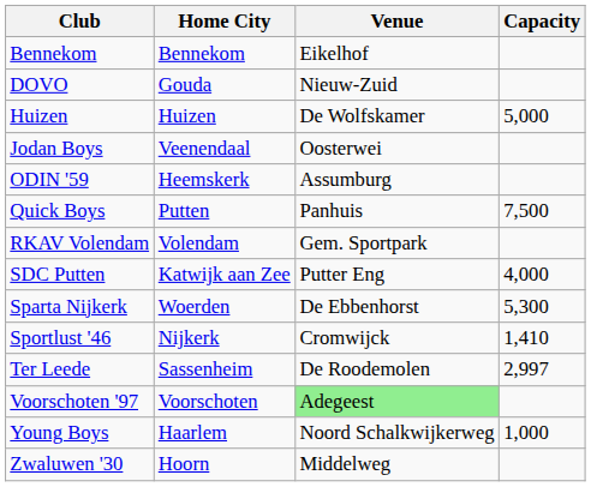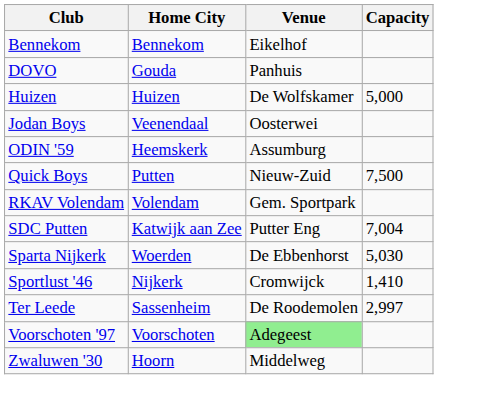 <table class="wikitable sortable">
 <tr>
 <th>Club</th>
 <th>Home City</th>
 <th>Venue</th>
 <th>Capacity</th>
 </tr>
 <tr>
 <td><a href='#'>Bennekom</a></td>
 <td><a href='#'>Bennekom</a></td>
 <td>Eikelhof</td>
 <td></td>
 </tr>
 <tr>
 <td><a href='#'>DOVO</a></td>
 <td><a href='#'>Gouda</a></td>
-<td>Nieuw-Zuid</td>
+<td>Panhuis</td>
 <td></td>
 </tr>
 <tr>
 <td><a href='#'>Huizen</a></td>
 <td><a href='#'>Huizen</a></td>
 <td>De Wolfskamer</td>
 <td>5,000</td>
 </tr>
 <tr>
 <td><a href='#'>Jodan Boys</a></td>
 <td><a href='#'>Veenendaal</a></td>
 <td>Oosterwei</td>
 <td></td>
 </tr>
 <tr>
 <td><a href='#'>ODIN '59</a></td>
 <td><a href='#'>Heemskerk</a></td>
 <td>Assumburg</td>
 <td></td>
 </tr>
 <tr>
 <td><a href='#'>Quick Boys</a></td>
 <td><a href='#'>Putten</a></td>
-<td>Panhuis</td>
+<td>Nieuw-Zuid</td>
 <td>7,500</td>
 </tr>
 <tr>
 <td><a href='#'>RKAV Volendam</a></td>
 <td><a href='#'>Volendam</a></td>
 <td>Gem. Sportpark</td>
 <td></td>
 </tr>
 <tr>
 <td><a href='#'>SDC Putten</a></td>
 <td><a href='#'>Katwijk aan Zee</a></td>
 <td>Putter Eng</td>
-<td>4,000</td>
+<td>7,004</td>
 </tr>
 <tr>
 <td><a href='#'>Sparta Nijkerk</a></td>
 <td><a href='#'>Woerden</a></td>
 <td>De Ebbenhorst</td>
-<td>5,300</td>
+<td>5,030</td>
 </tr>
 <tr>
 <td><a href='#'>Sportlust '46</a></td>
 <td><a href='#'>Nijkerk</a></td>
 <td>Cromwijck</td>
 <td>1,410</td>
 </tr>
 <tr>
 <td><a href='#'>Ter Leede</a></td>
 <td><a href='#'>Sassenheim</a></td>
 <td>De Roodemolen</td>
 <td>2,997</td>
 </tr>
 <tr>
 <td><a href='#'>Voorschoten '97</a></td>
 <td><a href='#'>Voorschoten</a></td>
 <td style="background: lightgreen;">Adegeest</td>
 <td></td>
 </tr>
 <tr>
-<td><a href='#'>Young Boys</a></td>
-<td><a href='#'>Haarlem</a></td>
-<td>Noord Schalkwijkerweg</td>
-<td>1,000</td>
-</tr>
-<tr>
 <td><a href='#'>Zwaluwen '30</a></td>
 <td><a href='#'>Hoorn</a></td>
 <td>Middelweg</td>
 <td></td>
 </tr>
 </table>
